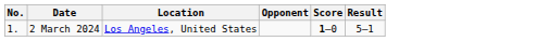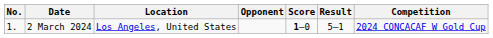 <table class="wikitable">
 <tr>
 <th>No.</th>
 <th>Date</th>
 <th>Location</th>
 <th>Opponent</th>
 <th>Score</th>
 <th>Result</th>
+<th>Competition</th>
 </tr>
 <tr>
 <td>1.</td>
 <td>2 March 2024</td>
 <td><a href='#'>Los Angeles</a>, United States</td>
 <td></td>
 <td align=center><strong>1</strong>–0</td>
 <td align=center>5–1</td>
+<td rowspan=1><a href='#'>2024 CONCACAF W Gold Cup</a></td>
 </tr>
 </table>
